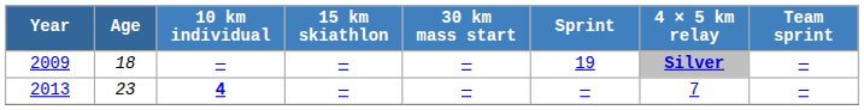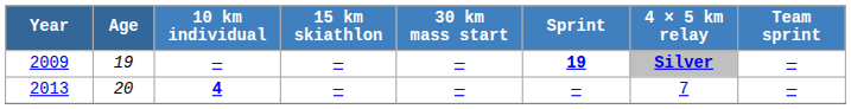 <table class="wikitable" style="font-size:95%; text-align:center; border:grey solid 1px; border-collapse:collapse; background:#ffffff;">
 <tr>
 <th style="background-color:#369; color:white; width:60px;"> Year </th>
 <th style="background-color:#369; color:white; width:40px;"> Age </th>
 <th style="background-color:#4180be; color:white; width:75px;"> 10 km <br> individual </th>
 <th style="background-color:#4180be; color:white; width:75px;"> 15 km <br> skiathlon </th>
 <th style="background-color:#4180be; color:white; width:75px;"> 30 km <br> mass start </th>
 <th style="background-color:#4180be; color:white; width:75px;"> Sprint </th>
 <th style="background-color:#4180be; color:white; width:75px;"> 4 × 5 km <br> relay </th>
 <th style="background-color:#4180be; color:white; width:75px;"> Team <br> sprint </th>
 </tr>
 <tr>
 <td><a href='#'>2009</a></td>
-<td><em>18</em></td>
+<td><em>19</em></td>
 <td><a href='#'>—</a></td>
 <td><a href='#'>—</a></td>
 <td><a href='#'>—</a></td>
-<td><a href='#'>19</a></td>
+<td><strong><a href='#'>19</a></strong></td>
 <td style="background:silver;"><a href='#'><strong>Silver</strong></a></td>
 <td><a href='#'>—</a></td>
 </tr>
 <tr>
 <td><a href='#'>2013</a></td>
-<td><em>23</em></td>
+<td><em>20</em></td>
 <td><strong><a href='#'>4</a></strong></td>
 <td><a href='#'>—</a></td>
 <td><a href='#'>—</a></td>
 <td><a href='#'>—</a></td>
 <td><a href='#'>7</a></td>
 <td><a href='#'>—</a></td>
 </tr>
 <tr>
 </tr>
 </table>
